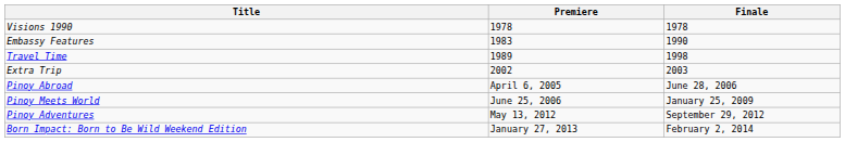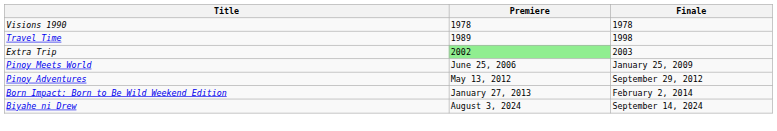 <table class="wikitable sortable" width="95%">
 <tr>
 <th style="width:55%;">Title</th>
 <th style="width:20%;">Premiere</th>
 <th style="width:20%;">Finale</th>
 </tr>
 <tr>
 <td><em>Visions 1990</em></td>
 <td>1978</td>
 <td>1978</td>
 </tr>
 <tr>
-<td><em>Embassy Features</em></td>
-<td>1983</td>
-<td>1990</td>
-</tr>
-<tr>
 <td><em><a href='#'>Travel Time</a></em></td>
 <td>1989</td>
 <td>1998</td>
 </tr>
 <tr>
 <td><em>Extra Trip</em></td>
-<td>2002</td>
+<td style="background: lightgreen;">2002</td>
 <td>2003</td>
-</tr>
-<tr>
-<td><em><a href='#'>Pinoy Abroad</a></em></td>
-<td>April 6, 2005</td>
-<td>June 28, 2006</td>
 </tr>
 <tr>
 <td><em><a href='#'>Pinoy Meets World</a></em></td>
 <td>June 25, 2006</td>
 <td>January 25, 2009</td>
 </tr>
 <tr>
 <td><em><a href='#'>Pinoy Adventures</a></em></td>
 <td>May 13, 2012</td>
 <td>September 29, 2012</td>
 </tr>
 <tr>
 <td><em><a href='#'>Born Impact: Born to Be Wild Weekend Edition</a></em></td>
 <td>January 27, 2013</td>
 <td>February 2, 2014</td>
 </tr>
+<tr>
+<td><em><a href='#'>Biyahe ni Drew</a></em></td>
+<td>August 3, 2024</td>
+<td>September 14, 2024</td>
+</tr>
 </table>
